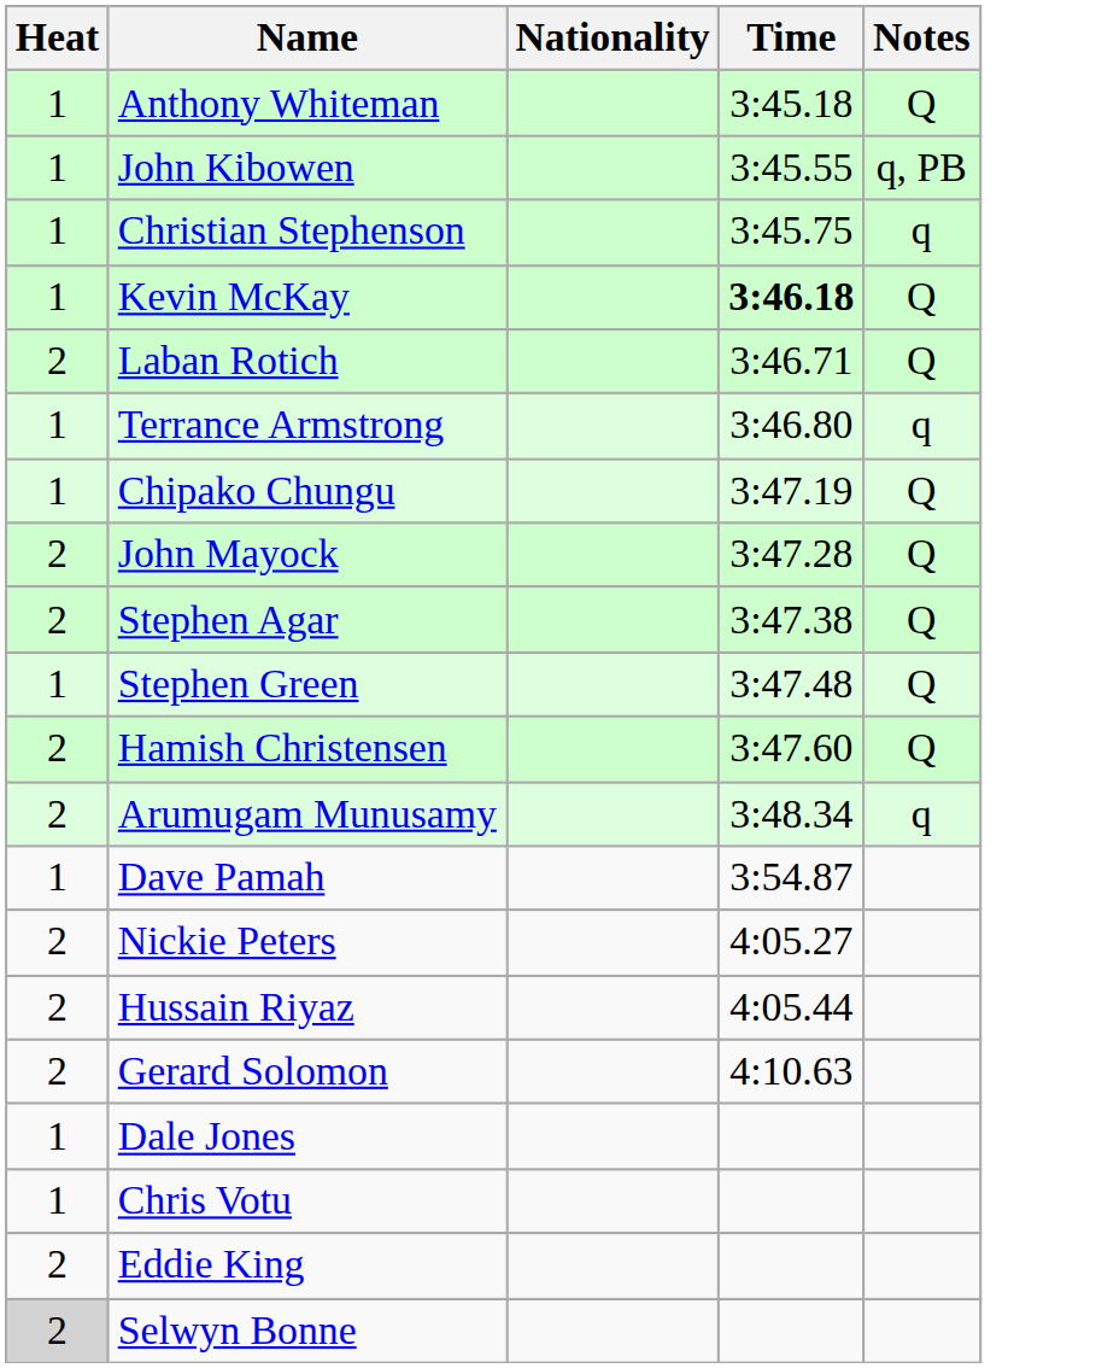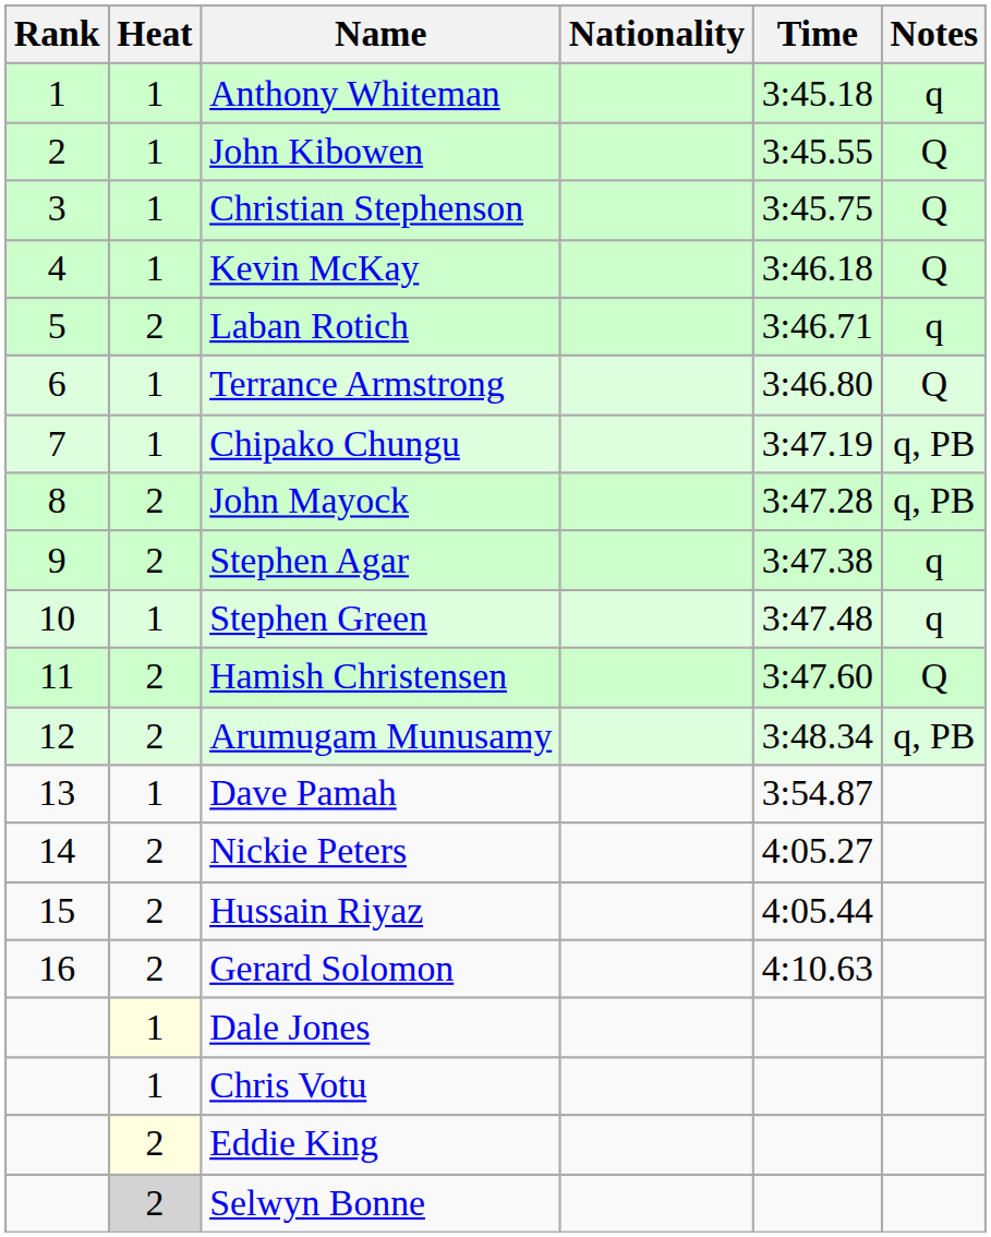 <table class="wikitable sortable" style="text-align:center">
 <tr>
+<th>Rank</th>
 <th>Heat</th>
 <th>Name</th>
 <th>Nationality</th>
 <th>Time</th>
 <th>Notes</th>
 </tr>
 <tr bgcolor=ccffcc>
 <td>1</td>
+<td>1</td>
 <td align=left><a href='#'>Anthony Whiteman</a></td>
 <td align=left></td>
 <td>3:45.18</td>
-<td>Q</td>
+<td>q</td>
 </tr>
 <tr bgcolor=ccffcc>
+<td>2</td>
 <td>1</td>
 <td align=left><a href='#'>John Kibowen</a></td>
 <td align=left></td>
 <td>3:45.55</td>
-<td>q, PB</td>
+<td>Q</td>
 </tr>
 <tr bgcolor=ccffcc>
+<td>3</td>
 <td>1</td>
 <td align=left><a href='#'>Christian Stephenson</a></td>
 <td align=left></td>
 <td>3:45.75</td>
-<td>q</td>
+<td>Q</td>
 </tr>
 <tr bgcolor=ccffcc>
+<td>4</td>
 <td>1</td>
 <td align=left><a href='#'>Kevin McKay</a></td>
 <td align=left></td>
-<td><strong>3:46.18</strong></td>
+<td>3:46.18</td>
 <td>Q</td>
 </tr>
 <tr bgcolor=ccffcc>
+<td>5</td>
 <td>2</td>
 <td align=left><a href='#'>Laban Rotich</a></td>
 <td align=left></td>
 <td>3:46.71</td>
-<td>Q</td>
+<td>q</td>
 </tr>
 <tr bgcolor=ddffdd>
+<td>6</td>
 <td>1</td>
 <td align=left><a href='#'>Terrance Armstrong</a></td>
 <td align=left></td>
 <td>3:46.80</td>
-<td>q</td>
+<td>Q</td>
 </tr>
 <tr bgcolor=ddffdd>
+<td>7</td>
 <td>1</td>
 <td align=left><a href='#'>Chipako Chungu</a></td>
 <td align=left></td>
 <td>3:47.19</td>
-<td>Q</td>
+<td>q, PB</td>
 </tr>
 <tr bgcolor=ccffcc>
+<td>8</td>
 <td>2</td>
 <td align=left><a href='#'>John Mayock</a></td>
 <td align=left></td>
 <td>3:47.28</td>
-<td>Q</td>
+<td>q, PB</td>
 </tr>
 <tr bgcolor=ccffcc>
+<td>9</td>
 <td>2</td>
 <td align=left><a href='#'>Stephen Agar</a></td>
 <td align=left></td>
 <td>3:47.38</td>
-<td>Q</td>
+<td>q</td>
 </tr>
 <tr bgcolor=ddffdd>
+<td>10</td>
 <td>1</td>
 <td align=left><a href='#'>Stephen Green</a></td>
 <td align=left></td>
 <td>3:47.48</td>
-<td>Q</td>
+<td>q</td>
 </tr>
 <tr bgcolor=ccffcc>
+<td>11</td>
 <td>2</td>
 <td align=left><a href='#'>Hamish Christensen</a></td>
 <td align=left></td>
 <td>3:47.60</td>
 <td>Q</td>
 </tr>
 <tr bgcolor=ddffdd>
+<td>12</td>
 <td>2</td>
 <td align=left><a href='#'>Arumugam Munusamy</a></td>
 <td align=left></td>
 <td>3:48.34</td>
-<td>q</td>
+<td>q, PB</td>
 </tr>
 <tr>
+<td>13</td>
 <td>1</td>
 <td align=left><a href='#'>Dave Pamah</a></td>
 <td align=left></td>
 <td>3:54.87</td>
 <td></td>
 </tr>
 <tr>
+<td>14</td>
 <td>2</td>
 <td align=left><a href='#'>Nickie Peters</a></td>
 <td align=left></td>
 <td>4:05.27</td>
 <td></td>
 </tr>
 <tr>
+<td>15</td>
 <td>2</td>
 <td align=left><a href='#'>Hussain Riyaz</a></td>
 <td align=left></td>
 <td>4:05.44</td>
 <td></td>
 </tr>
 <tr>
+<td>16</td>
 <td>2</td>
 <td align=left><a href='#'>Gerard Solomon</a></td>
 <td align=left></td>
 <td>4:10.63</td>
 <td></td>
 </tr>
 <tr>
-<td>1</td>
+<td></td>
+<td style="background: lightyellow;">1</td>
 <td align=left><a href='#'>Dale Jones</a></td>
 <td align=left></td>
 <td></td>
 <td></td>
 </tr>
 <tr>
+<td></td>
 <td>1</td>
 <td align=left><a href='#'>Chris Votu</a></td>
 <td align=left></td>
 <td></td>
 <td></td>
 </tr>
 <tr>
-<td>2</td>
+<td></td>
+<td style="background: lightyellow;">2</td>
 <td align=left><a href='#'>Eddie King</a></td>
 <td align=left></td>
 <td></td>
 <td></td>
 </tr>
 <tr>
+<td></td>
 <td style="background: lightgrey;">2</td>
 <td align=left><a href='#'>Selwyn Bonne</a></td>
 <td align=left></td>
 <td></td>
 <td></td>
 </tr>
 </table>
